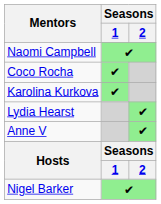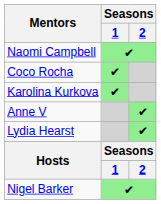 <table class="wikitable">
 <tr>
 <th rowspan="2">Mentors</th>
 <th colspan="2">Seasons</th>
 </tr>
 <tr>
 <th><a href='#'>1</a></th>
 <th><a href='#'>2</a></th>
 </tr>
 <tr>
 <td><a href='#'>Naomi Campbell</a></td>
 <td colspan="2"  style = "background:lightgreen; text-align:center;">✔</td>
 </tr>
 <tr>
 <td><a href='#'>Coco Rocha</a></td>
 <td colspan="1"  style = "background:lightgreen; text-align:center;">✔</td>
 <td colspan="1" style="background: #D3D3D3"></td>
 </tr>
 <tr>
 <td><a href='#'>Karolina Kurkova</a></td>
 <td colspan="1"  style = "background:lightgreen; text-align:center;">✔</td>
 <td colspan="1" style="background: #D3D3D3"></td>
 </tr>
 <tr>
-<td><a href='#'>Lydia Hearst</a></td>
+<td><a href='#'>Anne V</a></td>
 <td colspan="1" style="background: #D3D3D3"></td>
 <td colspan="1"  style = "background:lightgreen; text-align:center;">✔</td>
 </tr>
 <tr>
-<td><a href='#'>Anne V</a></td>
+<td><a href='#'>Lydia Hearst</a></td>
 <td colspan="1" style="background: #D3D3D3"></td>
 <td colspan="1"  style = "background:lightgreen; text-align:center;">✔</td>
 </tr>
 <tr>
 <th rowspan="2">Hosts</th>
 <th colspan="2">Seasons</th>
 </tr>
 <tr>
 <th><a href='#'>1</a></th>
 <th><a href='#'>2</a></th>
 </tr>
 <tr>
 <td><a href='#'>Nigel Barker</a></td>
 <td colspan="2"  style = "background:lightgreen; text-align:center;">✔</td>
 </tr>
 </table>
